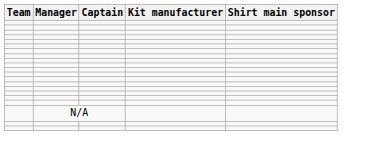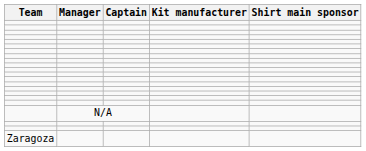 <table class="wikitable sortable" style="text-align: left;">
 <tr>
 <th>Team</th>
 <th>Manager</th>
 <th>Captain</th>
 <th>Kit manufacturer</th>
 <th>Shirt main sponsor</th>
 </tr>
 <tr>
 <td></td>
 <td></td>
 <td></td>
 <td></td>
 <td></td>
 </tr>
 <tr>
 <td></td>
 <td></td>
 <td></td>
 <td></td>
 <td></td>
 </tr>
 <tr>
 <td></td>
 <td></td>
 <td></td>
 <td></td>
 <td></td>
 </tr>
 <tr>
 <td></td>
 <td></td>
 <td></td>
 <td></td>
 <td></td>
 </tr>
 <tr>
 <td></td>
 <td></td>
 <td></td>
 <td></td>
 <td></td>
 </tr>
 <tr>
 <td></td>
 <td></td>
 <td></td>
 <td></td>
 <td></td>
 </tr>
 <tr>
 <td></td>
 <td></td>
 <td></td>
 <td></td>
 <td></td>
 </tr>
 <tr>
 <td></td>
 <td></td>
 <td></td>
 <td></td>
 <td></td>
 </tr>
 <tr>
 <td></td>
 <td></td>
 <td></td>
 <td></td>
 <td></td>
 </tr>
 <tr>
 <td></td>
 <td></td>
 <td></td>
 <td></td>
 <td></td>
 </tr>
 <tr>
 <td></td>
 <td></td>
 <td></td>
 <td></td>
 <td></td>
 </tr>
 <tr>
 <td></td>
 <td></td>
 <td></td>
 <td></td>
 <td></td>
 </tr>
 <tr>
 <td></td>
 <td></td>
 <td></td>
 <td></td>
 <td></td>
 </tr>
 <tr>
 <td></td>
 <td></td>
 <td></td>
 <td></td>
 <td></td>
 </tr>
 <tr>
 <td></td>
 <td></td>
 <td></td>
 <td></td>
 <td></td>
 </tr>
 <tr>
 <td></td>
 <td></td>
 <td></td>
 <td></td>
 <td></td>
 </tr>
 <tr>
 <td></td>
 <td></td>
 <td></td>
 <td></td>
 <td></td>
 </tr>
 <tr>
 <td></td>
 <td></td>
 <td></td>
 <td></td>
 <td></td>
 </tr>
 <tr>
 <td></td>
 <td colspan=2 align=center>N/A</td>
 <td></td>
 <td></td>
 </tr>
 <tr>
 <td></td>
 <td></td>
 <td></td>
 <td></td>
 <td></td>
 </tr>
 <tr>
 <td></td>
 <td></td>
 <td></td>
 <td></td>
 <td></td>
 </tr>
+<tr>
+<td>Zaragoza</td>
+<td></td>
+<td></td>
+<td></td>
+<td></td>
+</tr>
 </table>
